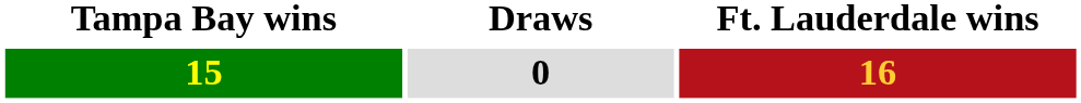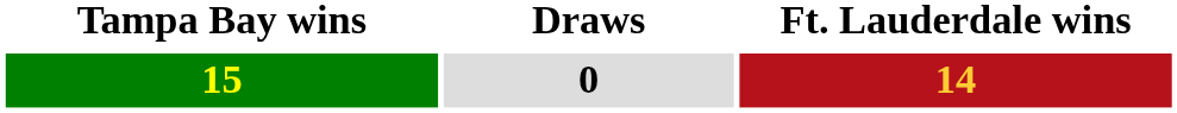 <table class class="wikitable" style="font-size:90%; text-align:center">
 <tr>
 <th width=150>Tampa Bay wins</th>
 <th width=100>Draws</th>
 <th width=150>Ft. Lauderdale wins</th>
 </tr>
 <tr>
 <td style="text-align:center; background:green;color:yellow;"><strong>15</strong></td>
 <td style="background:#ddd;color:black;"><strong>0</strong></td>
-<td style="text-align:center; background:#b6121b;color:#fc3;"><strong>16</strong></td>
+<td style="text-align:center; background:#b6121b;color:#fc3;"><strong>14</strong></td>
 </tr>
 </table>
